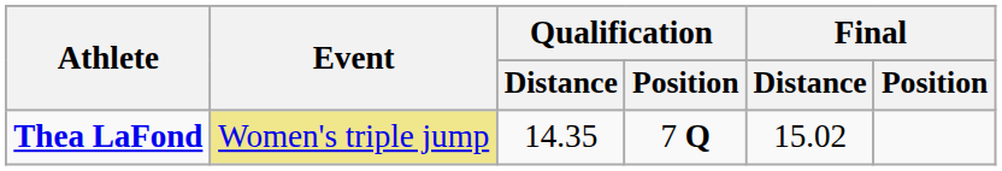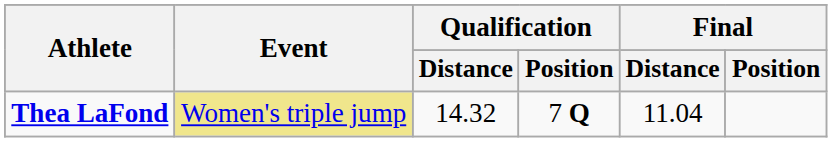 <table class=wikitable style="font-size:90%">
 <tr>
 <th rowspan="2">Athlete</th>
 <th rowspan="2">Event</th>
 <th colspan="2">Qualification</th>
 <th colspan="2">Final</th>
 </tr>
 <tr style="font-size:95%">
 <th>Distance</th>
 <th>Position</th>
 <th>Distance</th>
 <th>Position</th>
 </tr>
 <tr align=center>
 <td align=left><strong><a href='#'>Thea LaFond</a></strong></td>
 <td align=left style="background: khaki;"><a href='#'>Women's triple jump</a></td>
-<td>14.35</td>
+<td>14.32</td>
 <td>7 <strong>Q</strong></td>
-<td>15.02</td>
+<td>11.04</td>
 <td></td>
 </tr>
 </table>
